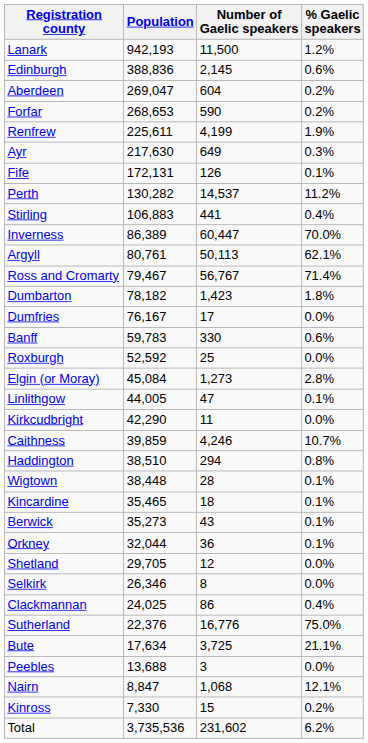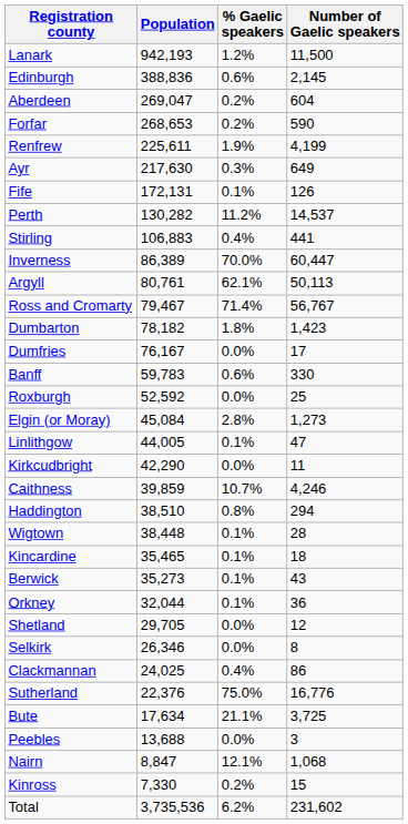 <table class="wikitable sortable">
 <tr>
 <th style="width:140px;"><a href='#'>Registration county</a></th>
 <th><a href='#'>Population</a></th>
+<th>% Gaelic<br> speakers</th>
 <th>Number of <br>Gaelic speakers</th>
-<th>% Gaelic<br> speakers</th>
 </tr>
 <tr>
 <td><a href='#'>Lanark</a></td>
 <td>942,193</td>
+<td>1.2%</td>
 <td>11,500</td>
-<td>1.2%</td>
 </tr>
 <tr>
 <td><a href='#'>Edinburgh</a></td>
 <td>388,836</td>
+<td>0.6%</td>
 <td>2,145</td>
-<td>0.6%</td>
 </tr>
 <tr>
 <td><a href='#'>Aberdeen</a></td>
 <td>269,047</td>
+<td>0.2%</td>
 <td>604</td>
-<td>0.2%</td>
 </tr>
 <tr>
 <td><a href='#'>Forfar</a></td>
 <td>268,653</td>
+<td>0.2%</td>
 <td>590</td>
-<td>0.2%</td>
 </tr>
 <tr>
 <td><a href='#'>Renfrew</a></td>
 <td>225,611</td>
+<td>1.9%</td>
 <td>4,199</td>
-<td>1.9%</td>
 </tr>
 <tr>
 <td><a href='#'>Ayr</a></td>
 <td>217,630</td>
+<td>0.3%</td>
 <td>649</td>
-<td>0.3%</td>
 </tr>
 <tr>
 <td><a href='#'>Fife</a></td>
 <td>172,131</td>
+<td>0.1%</td>
 <td>126</td>
-<td>0.1%</td>
 </tr>
 <tr>
 <td><a href='#'>Perth</a></td>
 <td>130,282</td>
+<td>11.2%</td>
 <td>14,537</td>
-<td>11.2%</td>
 </tr>
 <tr>
 <td><a href='#'>Stirling</a></td>
 <td>106,883</td>
+<td>0.4%</td>
 <td>441</td>
-<td>0.4%</td>
 </tr>
 <tr>
 <td><a href='#'>Inverness</a></td>
 <td>86,389</td>
+<td>70.0%</td>
 <td>60,447</td>
-<td>70.0%</td>
 </tr>
 <tr>
 <td><a href='#'>Argyll</a></td>
 <td>80,761</td>
+<td>62.1%</td>
 <td>50,113</td>
-<td>62.1%</td>
 </tr>
 <tr>
 <td><a href='#'>Ross and Cromarty</a></td>
 <td>79,467</td>
+<td>71.4%</td>
 <td>56,767</td>
-<td>71.4%</td>
 </tr>
 <tr>
 <td><a href='#'>Dumbarton</a></td>
 <td>78,182</td>
+<td>1.8%</td>
 <td>1,423</td>
-<td>1.8%</td>
 </tr>
 <tr>
 <td><a href='#'>Dumfries</a></td>
 <td>76,167</td>
+<td>0.0%</td>
 <td>17</td>
-<td>0.0%</td>
 </tr>
 <tr>
 <td><a href='#'>Banff</a></td>
 <td>59,783</td>
+<td>0.6%</td>
 <td>330</td>
-<td>0.6%</td>
 </tr>
 <tr>
 <td><a href='#'>Roxburgh</a></td>
 <td>52,592</td>
+<td>0.0%</td>
 <td>25</td>
-<td>0.0%</td>
 </tr>
 <tr>
 <td><a href='#'>Elgin (or Moray)</a></td>
 <td>45,084</td>
+<td>2.8%</td>
 <td>1,273</td>
-<td>2.8%</td>
 </tr>
 <tr>
 <td><a href='#'>Linlithgow</a></td>
 <td>44,005</td>
+<td>0.1%</td>
 <td>47</td>
-<td>0.1%</td>
 </tr>
 <tr>
 <td><a href='#'>Kirkcudbright</a></td>
 <td>42,290</td>
+<td>0.0%</td>
 <td>11</td>
-<td>0.0%</td>
 </tr>
 <tr>
 <td><a href='#'>Caithness</a></td>
 <td>39,859</td>
+<td>10.7%</td>
 <td>4,246</td>
-<td>10.7%</td>
 </tr>
 <tr>
 <td><a href='#'>Haddington</a></td>
 <td>38,510</td>
+<td>0.8%</td>
 <td>294</td>
-<td>0.8%</td>
 </tr>
 <tr>
 <td><a href='#'>Wigtown</a></td>
 <td>38,448</td>
+<td>0.1%</td>
 <td>28</td>
-<td>0.1%</td>
 </tr>
 <tr>
 <td><a href='#'>Kincardine</a></td>
 <td>35,465</td>
+<td>0.1%</td>
 <td>18</td>
-<td>0.1%</td>
 </tr>
 <tr>
 <td><a href='#'>Berwick</a></td>
 <td>35,273</td>
+<td>0.1%</td>
 <td>43</td>
-<td>0.1%</td>
 </tr>
 <tr>
 <td><a href='#'>Orkney</a></td>
 <td>32,044</td>
+<td>0.1%</td>
 <td>36</td>
-<td>0.1%</td>
 </tr>
 <tr>
 <td><a href='#'>Shetland</a></td>
 <td>29,705</td>
+<td>0.0%</td>
 <td>12</td>
-<td>0.0%</td>
 </tr>
 <tr>
 <td><a href='#'>Selkirk</a></td>
 <td>26,346</td>
+<td>0.0%</td>
 <td>8</td>
-<td>0.0%</td>
 </tr>
 <tr>
 <td><a href='#'>Clackmannan</a></td>
 <td>24,025</td>
+<td>0.4%</td>
 <td>86</td>
-<td>0.4%</td>
 </tr>
 <tr>
 <td><a href='#'>Sutherland</a></td>
 <td>22,376</td>
+<td>75.0%</td>
 <td>16,776</td>
-<td>75.0%</td>
 </tr>
 <tr>
 <td><a href='#'>Bute</a></td>
 <td>17,634</td>
+<td>21.1%</td>
 <td>3,725</td>
-<td>21.1%</td>
 </tr>
 <tr>
 <td><a href='#'>Peebles</a></td>
 <td>13,688</td>
+<td>0.0%</td>
 <td>3</td>
-<td>0.0%</td>
 </tr>
 <tr>
 <td><a href='#'>Nairn</a></td>
 <td>8,847</td>
+<td>12.1%</td>
 <td>1,068</td>
-<td>12.1%</td>
 </tr>
 <tr>
 <td><a href='#'>Kinross</a></td>
 <td>7,330</td>
+<td>0.2%</td>
 <td>15</td>
-<td>0.2%</td>
 </tr>
 <tr class="sortbottom">
 <td>Total</td>
 <td>3,735,536</td>
+<td>6.2%</td>
 <td>231,602</td>
-<td>6.2%</td>
 </tr>
 </table>
